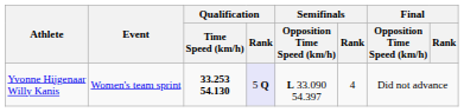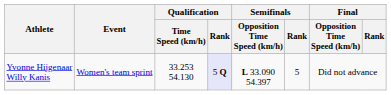 <table class="wikitable" style="font-size:90%">
 <tr>
 <th rowspan="2">Athlete</th>
 <th rowspan="2">Event</th>
 <th colspan=2>Qualification</th>
 <th colspan=2>Semifinals</th>
 <th colspan=2>Final</th>
 </tr>
 <tr style="font-size:95%">
 <th>Time<br>Speed (km/h)</th>
 <th>Rank</th>
 <th>Opposition<br>Time<br>Speed (km/h)</th>
 <th>Rank</th>
 <th>Opposition<br>Time<br>Speed (km/h)</th>
 <th>Rank</th>
 </tr>
 <tr align=center>
 <td align=left><a href='#'>Yvonne Hijgenaar</a><br><a href='#'>Willy Kanis</a></td>
 <td align=left><a href='#'>Women's team sprint</a></td>
-<td><strong>33.253  <br>54.130</strong></td>
+<td>33.253  <br>54.130</td>
 <td style="background: lavender;">5 <strong>Q</strong></td>
 <td><br><strong>L</strong> 33.090<br>54.397</td>
-<td>4</td>
+<td>5</td>
 <td colspan=2>Did not advance</td>
 </tr>
 </table>
